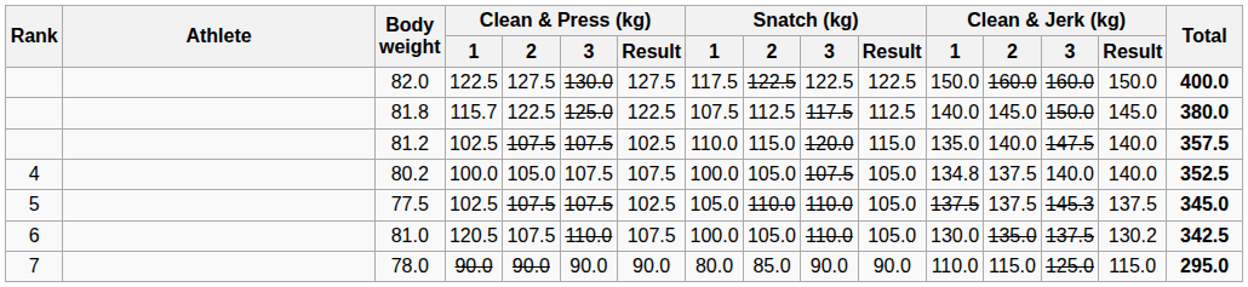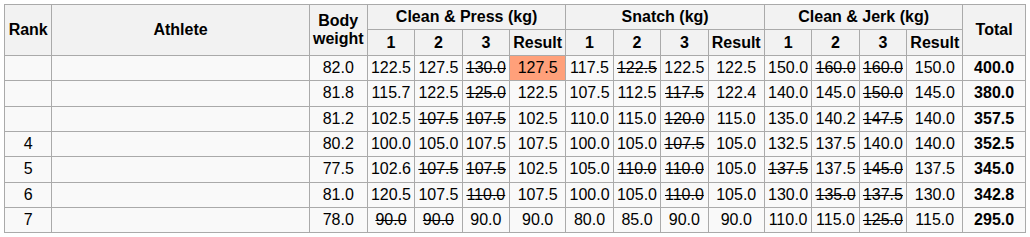 <table class = "wikitable" style="text-align:center;">
 <tr>
 <th rowspan=2 width=40>Rank</th>
 <th rowspan=2 width=250>Athlete</th>
 <th rowspan=2 width=50>Body weight</th>
 <th colspan=4>Clean & Press (kg)</th>
 <th colspan=4>Snatch (kg)</th>
 <th colspan=4>Clean & Jerk (kg)</th>
 <th rowspan=2 width=55>Total</th>
 </tr>
 <tr>
 <th width=35>1</th>
 <th width=35>2</th>
 <th width=35>3</th>
 <th width=45>Result</th>
 <th width=35>1</th>
 <th width=35>2</th>
 <th width=35>3</th>
 <th width=45>Result</th>
 <th width=35>1</th>
 <th width=35>2</th>
 <th width=35>3</th>
 <th width=45>Result</th>
 </tr>
 <tr>
 <td></td>
 <td align=left></td>
 <td>82.0</td>
 <td>122.5</td>
 <td>127.5</td>
 <td><s>130.0</s></td>
-<td>127.5</td>
+<td style="background: lightsalmon;">127.5</td>
 <td>117.5</td>
 <td><s>122.5</s></td>
 <td>122.5</td>
 <td>122.5</td>
 <td>150.0</td>
 <td><s>160.0</s></td>
 <td><s>160.0</s></td>
 <td>150.0</td>
 <td><strong>400.0</strong></td>
 </tr>
 <tr>
 <td></td>
 <td align=left></td>
 <td>81.8</td>
 <td>115.7</td>
 <td>122.5</td>
 <td><s>125.0</s></td>
 <td>122.5</td>
 <td>107.5</td>
 <td>112.5</td>
 <td><s>117.5</s></td>
-<td>112.5</td>
+<td>122.4</td>
 <td>140.0</td>
 <td>145.0</td>
 <td><s>150.0</s></td>
 <td>145.0</td>
 <td><strong>380.0</strong></td>
 </tr>
 <tr>
 <td></td>
 <td align=left></td>
 <td>81.2</td>
 <td>102.5</td>
 <td><s>107.5</s></td>
 <td><s>107.5</s></td>
 <td>102.5</td>
 <td>110.0</td>
 <td>115.0</td>
 <td><s>120.0</s></td>
 <td>115.0</td>
 <td>135.0</td>
-<td>140.0</td>
+<td>140.2</td>
 <td><s>147.5</s></td>
 <td>140.0</td>
 <td><strong>357.5</strong></td>
 </tr>
 <tr>
 <td>4</td>
 <td align=left></td>
 <td>80.2</td>
 <td>100.0</td>
 <td>105.0</td>
 <td>107.5</td>
 <td>107.5</td>
 <td>100.0</td>
 <td>105.0</td>
 <td><s>107.5</s></td>
 <td>105.0</td>
-<td>134.8</td>
+<td>132.5</td>
 <td>137.5</td>
 <td>140.0</td>
 <td>140.0</td>
 <td><strong>352.5</strong></td>
 </tr>
 <tr>
 <td>5</td>
 <td align=left></td>
 <td>77.5</td>
-<td>102.5</td>
+<td>102.6</td>
 <td><s>107.5</s></td>
 <td><s>107.5</s></td>
 <td>102.5</td>
 <td>105.0</td>
 <td><s>110.0</s></td>
 <td><s>110.0</s></td>
 <td>105.0</td>
 <td><s>137.5</s></td>
 <td>137.5</td>
-<td><s>145.3</s></td>
+<td><s>145.0</s></td>
 <td>137.5</td>
 <td><strong>345.0</strong></td>
 </tr>
 <tr>
 <td>6</td>
 <td align=left></td>
 <td>81.0</td>
 <td>120.5</td>
 <td>107.5</td>
 <td><s>110.0</s></td>
 <td>107.5</td>
 <td>100.0</td>
 <td>105.0</td>
 <td><s>110.0</s></td>
 <td>105.0</td>
 <td>130.0</td>
 <td><s>135.0</s></td>
 <td><s>137.5</s></td>
-<td>130.2</td>
-<td><strong>342.5</strong></td>
+<td>130.0</td>
+<td><strong>342.8</strong></td>
 </tr>
 <tr>
 <td>7</td>
 <td align=left></td>
 <td>78.0</td>
 <td><s>90.0</s></td>
 <td><s>90.0</s></td>
 <td>90.0</td>
 <td>90.0</td>
 <td>80.0</td>
 <td>85.0</td>
 <td>90.0</td>
 <td>90.0</td>
 <td>110.0</td>
 <td>115.0</td>
 <td><s>125.0</s></td>
 <td>115.0</td>
 <td><strong>295.0</strong></td>
 </tr>
 </table>
